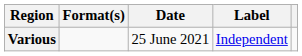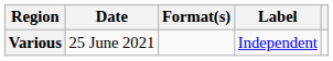 <table class="wikitable plainrowheaders">
 <tr>
 <th scope="col">Region</th>
+<th scope="col">Date</th>
 <th scope="col">Format(s)</th>
-<th scope="col">Date</th>
 <th scope="col">Label</th>
 <th scope="col"></th>
 </tr>
 <tr>
 <th scope="row">Various</th>
+<td>25 June 2021</td>
 <td></td>
-<td>25 June 2021</td>
 <td><a href='#'>Independent</a></td>
 <td></td>
 </tr>
 </table>
